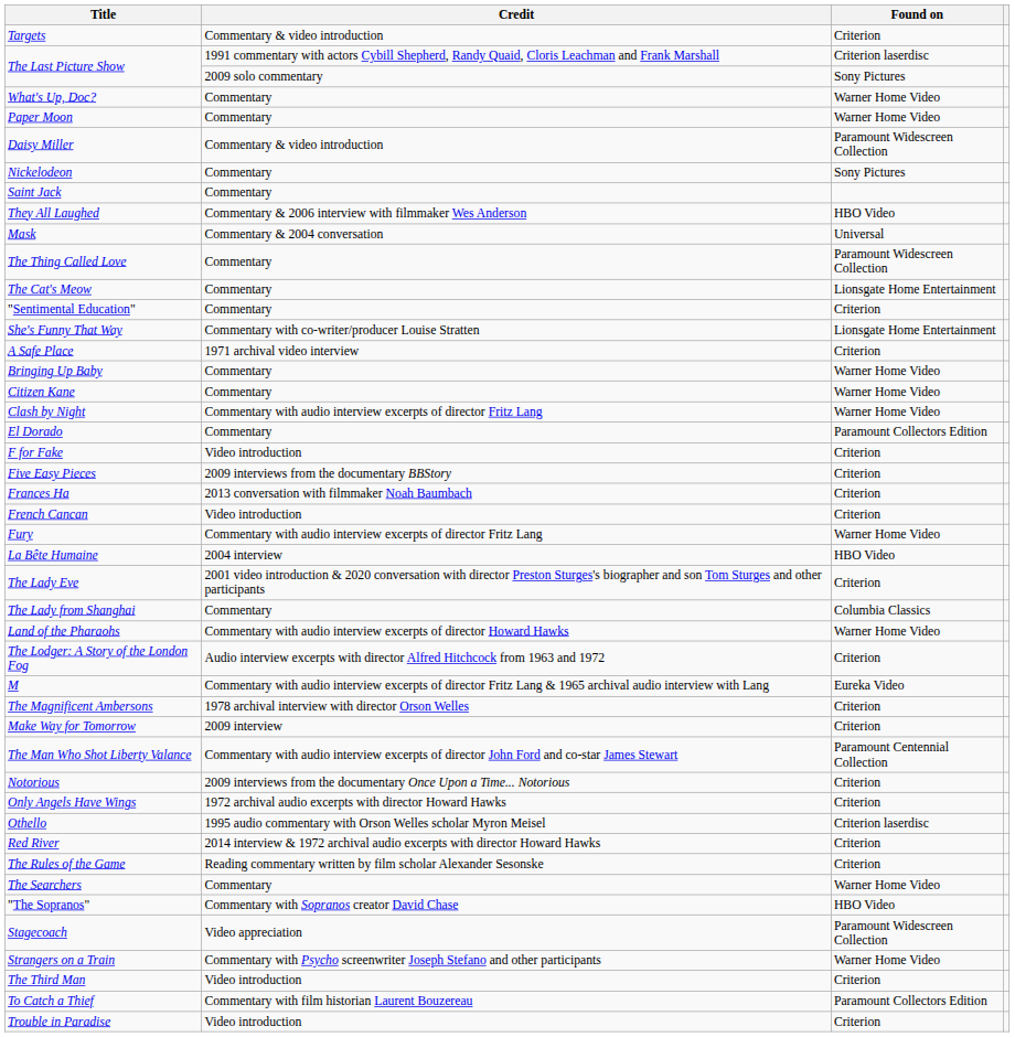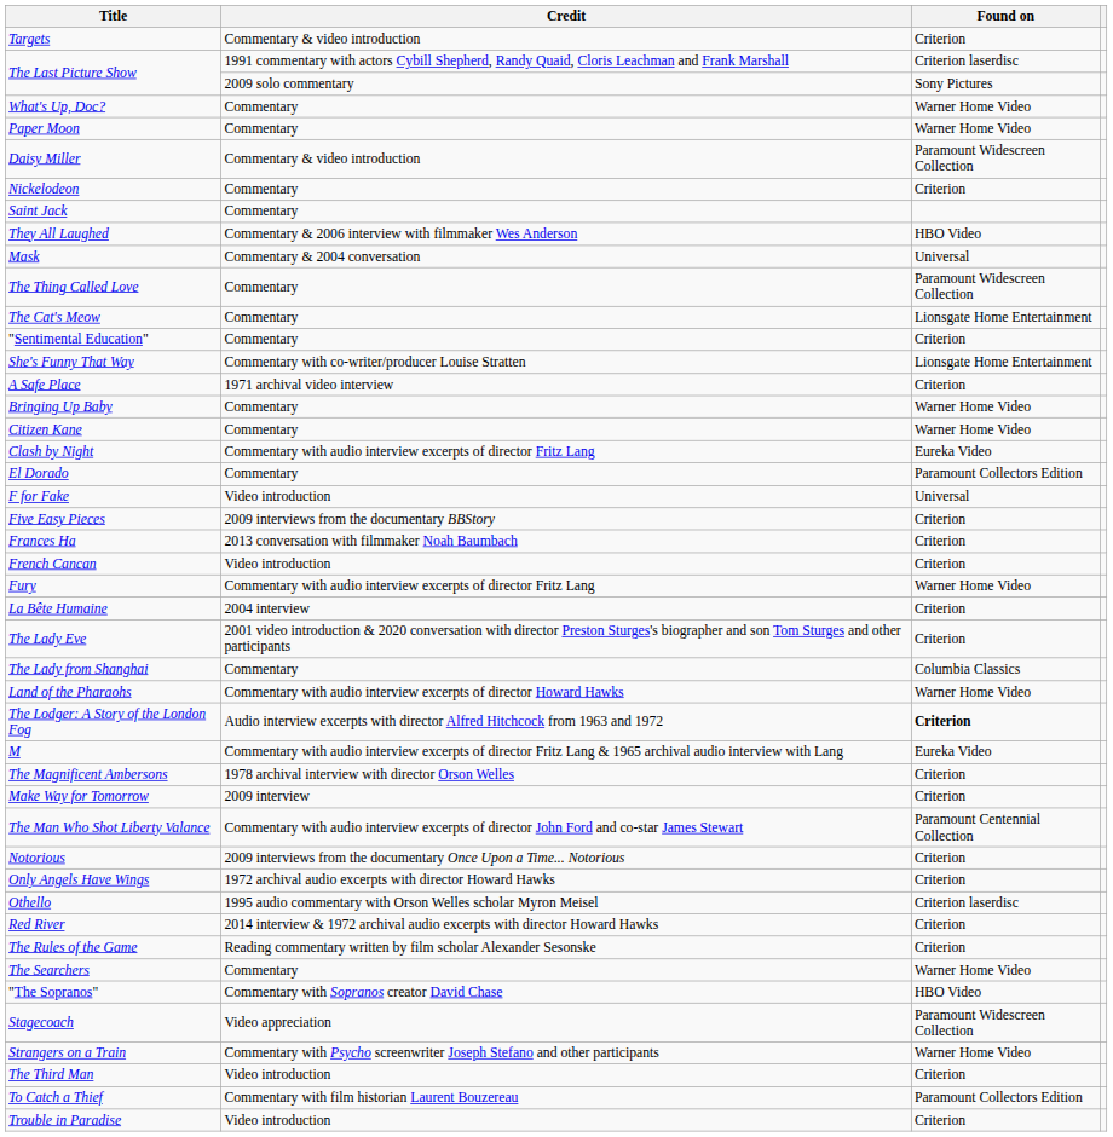 <table class="wikitable">
 <tr>
 <th>Title</th>
 <th>Credit</th>
 <th>Found on</th>
 <th></th>
 </tr>
 <tr>
 <td><em><a href='#'>Targets</a></em></td>
 <td>Commentary & video introduction</td>
 <td>Criterion</td>
 <td></td>
 </tr>
 <tr>
 <td rowspan="2"><em><a href='#'>The Last Picture Show</a></em></td>
 <td>1991 commentary with actors <a href='#'>Cybill Shepherd</a>, <a href='#'>Randy Quaid</a>, <a href='#'>Cloris Leachman</a> and <a href='#'>Frank Marshall</a></td>
 <td>Criterion laserdisc</td>
 <td></td>
 </tr>
 <tr>
 <td>2009 solo commentary</td>
 <td>Sony Pictures</td>
 <td></td>
 </tr>
 <tr>
 <td><em><a href='#'>What's Up, Doc?</a></em></td>
 <td>Commentary</td>
 <td>Warner Home Video</td>
 <td></td>
 </tr>
 <tr>
 <td><em><a href='#'>Paper Moon</a></em></td>
 <td>Commentary</td>
 <td>Warner Home Video</td>
 <td></td>
 </tr>
 <tr>
 <td><em><a href='#'>Daisy Miller</a></em></td>
 <td>Commentary & video introduction</td>
 <td>Paramount Widescreen Collection</td>
 <td></td>
 </tr>
 <tr>
 <td><em><a href='#'>Nickelodeon</a></em></td>
 <td>Commentary</td>
-<td>Sony Pictures</td>
+<td>Criterion</td>
 <td></td>
 </tr>
 <tr>
 <td><em><a href='#'>Saint Jack</a></em></td>
 <td>Commentary</td>
 <td></td>
 <td></td>
 </tr>
 <tr>
 <td><em><a href='#'>They All Laughed</a></em></td>
 <td>Commentary & 2006 interview with filmmaker <a href='#'>Wes Anderson</a></td>
 <td>HBO Video</td>
 <td></td>
 </tr>
 <tr>
 <td><em><a href='#'>Mask</a></em></td>
 <td>Commentary & 2004 conversation</td>
 <td>Universal</td>
 <td></td>
 </tr>
 <tr>
 <td><em><a href='#'>The Thing Called Love</a></em></td>
 <td>Commentary</td>
 <td>Paramount Widescreen Collection</td>
 <td></td>
 </tr>
 <tr>
 <td><em><a href='#'>The Cat's Meow</a></em></td>
 <td>Commentary</td>
 <td>Lionsgate Home Entertainment</td>
 <td></td>
 </tr>
 <tr>
 <td>"<a href='#'>Sentimental Education</a>"</td>
 <td>Commentary</td>
 <td>Criterion</td>
 <td></td>
 </tr>
 <tr>
 <td><em><a href='#'>She's Funny That Way</a></em></td>
 <td>Commentary with co-writer/producer Louise Stratten</td>
 <td>Lionsgate Home Entertainment</td>
 <td></td>
 </tr>
 <tr>
 <td><em><a href='#'>A Safe Place</a></em></td>
 <td>1971 archival video interview</td>
 <td>Criterion</td>
 <td></td>
 </tr>
 <tr>
 <td><em><a href='#'>Bringing Up Baby</a></em></td>
 <td>Commentary</td>
 <td>Warner Home Video</td>
 <td></td>
 </tr>
 <tr>
 <td><em><a href='#'>Citizen Kane</a></em></td>
 <td>Commentary</td>
 <td>Warner Home Video</td>
 <td></td>
 </tr>
 <tr>
 <td><em><a href='#'>Clash by Night</a></em></td>
 <td>Commentary with audio interview excerpts of director <a href='#'>Fritz Lang</a></td>
-<td>Warner Home Video</td>
+<td>Eureka Video</td>
 <td></td>
 </tr>
 <tr>
 <td><em><a href='#'>El Dorado</a></em></td>
 <td>Commentary</td>
 <td>Paramount Collectors Edition</td>
 <td></td>
 </tr>
 <tr>
 <td><em><a href='#'>F for Fake</a></em></td>
 <td>Video introduction</td>
-<td>Criterion</td>
+<td>Universal</td>
 <td></td>
 </tr>
 <tr>
 <td><em><a href='#'>Five Easy Pieces</a></em></td>
 <td>2009 interviews from the documentary <em>BBStory</em></td>
 <td>Criterion</td>
 <td></td>
 </tr>
 <tr>
 <td><em><a href='#'>Frances Ha</a></em></td>
 <td>2013 conversation with filmmaker <a href='#'>Noah Baumbach</a></td>
 <td>Criterion</td>
 <td></td>
 </tr>
 <tr>
 <td><em><a href='#'>French Cancan</a></em></td>
 <td>Video introduction</td>
 <td>Criterion</td>
 <td></td>
 </tr>
 <tr>
 <td><em><a href='#'>Fury</a></em></td>
 <td>Commentary with audio interview excerpts of director Fritz Lang</td>
 <td>Warner Home Video</td>
 <td></td>
 </tr>
 <tr>
 <td><em><a href='#'>La Bête Humaine</a></em></td>
 <td>2004 interview</td>
-<td>HBO Video</td>
+<td>Criterion</td>
 <td></td>
 </tr>
 <tr>
 <td><em><a href='#'>The Lady Eve</a></em></td>
 <td>2001 video introduction & 2020 conversation with director <a href='#'>Preston Sturges</a>'s biographer and son <a href='#'>Tom Sturges</a> and other participants</td>
 <td>Criterion</td>
 <td></td>
 </tr>
 <tr>
 <td><em><a href='#'>The Lady from Shanghai</a></em></td>
 <td>Commentary</td>
 <td>Columbia Classics</td>
 <td></td>
 </tr>
 <tr>
 <td><em><a href='#'>Land of the Pharaohs</a></em></td>
 <td>Commentary with audio interview excerpts of director <a href='#'>Howard Hawks</a></td>
 <td>Warner Home Video</td>
 <td></td>
 </tr>
 <tr>
 <td><em><a href='#'>The Lodger: A Story of the London Fog</a></em></td>
 <td>Audio interview excerpts with director <a href='#'>Alfred Hitchcock</a> from 1963 and 1972</td>
-<td>Criterion</td>
+<td><strong>Criterion</strong></td>
 <td></td>
 </tr>
 <tr>
 <td><em><a href='#'>M</a></em></td>
 <td>Commentary with audio interview excerpts of director Fritz Lang & 1965 archival audio interview with Lang</td>
 <td>Eureka Video</td>
 <td></td>
 </tr>
 <tr>
 <td><em><a href='#'>The Magnificent Ambersons</a></em></td>
 <td>1978 archival interview with director <a href='#'>Orson Welles</a></td>
 <td>Criterion</td>
 <td></td>
 </tr>
 <tr>
 <td><em><a href='#'>Make Way for Tomorrow</a></em></td>
 <td>2009 interview</td>
 <td>Criterion</td>
 <td></td>
 </tr>
 <tr>
 <td><em><a href='#'>The Man Who Shot Liberty Valance</a></em></td>
 <td>Commentary with audio interview excerpts of director <a href='#'>John Ford</a> and co-star <a href='#'>James Stewart</a></td>
 <td>Paramount Centennial Collection</td>
 <td></td>
 </tr>
 <tr>
 <td><em><a href='#'>Notorious</a></em></td>
 <td>2009 interviews from the documentary <em>Once Upon a Time... Notorious</em></td>
 <td>Criterion</td>
 <td></td>
 </tr>
 <tr>
 <td><em><a href='#'>Only Angels Have Wings</a></em></td>
 <td>1972 archival audio excerpts with director Howard Hawks</td>
 <td>Criterion</td>
 <td></td>
 </tr>
 <tr>
 <td><em><a href='#'>Othello</a></em></td>
 <td>1995 audio commentary with Orson Welles scholar Myron Meisel</td>
 <td>Criterion laserdisc</td>
 <td></td>
 </tr>
 <tr>
 <td><em><a href='#'>Red River</a></em></td>
 <td>2014 interview & 1972 archival audio excerpts with director Howard Hawks</td>
 <td>Criterion</td>
 <td></td>
 </tr>
 <tr>
 <td><em><a href='#'>The Rules of the Game</a></em></td>
 <td>Reading commentary written by film scholar Alexander Sesonske</td>
 <td>Criterion</td>
 <td></td>
 </tr>
 <tr>
 <td><em><a href='#'>The Searchers</a></em></td>
 <td>Commentary</td>
 <td>Warner Home Video</td>
 <td></td>
 </tr>
 <tr>
 <td>"<a href='#'>The Sopranos</a>"</td>
 <td>Commentary with <em><a href='#'>Sopranos</a></em> creator <a href='#'>David Chase</a></td>
 <td>HBO Video</td>
 <td></td>
 </tr>
 <tr>
 <td><em><a href='#'>Stagecoach</a></em></td>
 <td>Video appreciation</td>
 <td>Paramount Widescreen Collection</td>
 <td></td>
 </tr>
 <tr>
 <td><em><a href='#'>Strangers on a Train</a></em></td>
 <td>Commentary with <em><a href='#'>Psycho</a></em> screenwriter <a href='#'>Joseph Stefano</a> and other participants</td>
 <td>Warner Home Video</td>
 <td></td>
 </tr>
 <tr>
 <td><em><a href='#'>The Third Man</a></em></td>
 <td>Video introduction</td>
 <td>Criterion</td>
 <td></td>
 </tr>
 <tr>
 <td><em><a href='#'>To Catch a Thief</a></em></td>
 <td>Commentary with film historian <a href='#'>Laurent Bouzereau</a></td>
 <td>Paramount Collectors Edition</td>
 <td></td>
 </tr>
 <tr>
 <td><em><a href='#'>Trouble in Paradise</a></em></td>
 <td>Video introduction</td>
 <td>Criterion</td>
 <td></td>
 </tr>
 </table>
